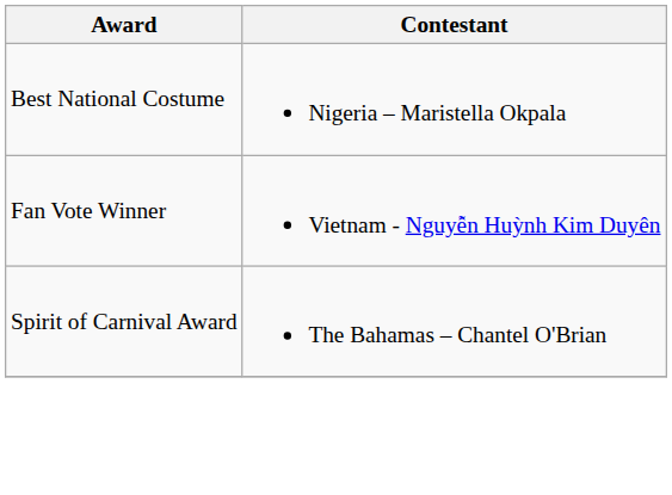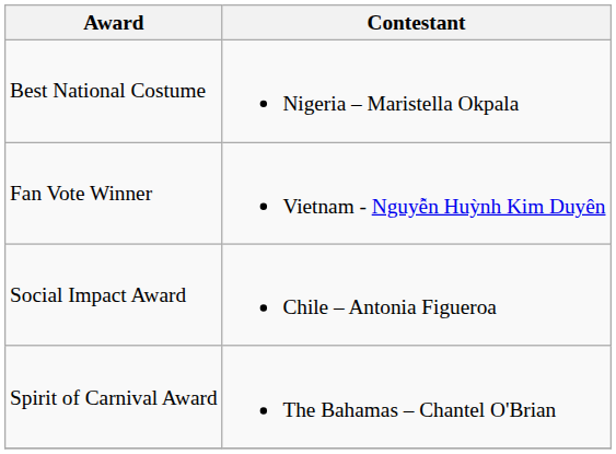 <table class="wikitable sortable unsortable" style="font-size: 95%;">
 <tr>
 <th>Award</th>
 <th>Contestant</th>
 </tr>
 <tr>
 <td>Best National Costume</td>
 <td><br><ul><li> Nigeria – Maristella Okpala</li></ul></td>
 </tr>
 <tr>
 <td>Fan Vote Winner</td>
 <td><br><ul><li> Vietnam - <a href='#'>Nguyễn Huỳnh Kim Duyên</a></li></ul></td>
 </tr>
 <tr>
+<td>Social Impact Award</td>
+<td><br><ul><li> Chile – Antonia Figueroa</li></ul></td>
+</tr>
+<tr>
 <td>Spirit of Carnival Award</td>
 <td><br><ul><li> The Bahamas – Chantel O'Brian</li></ul></td>
 </tr>
 <tr>
 </tr>
 </table>
